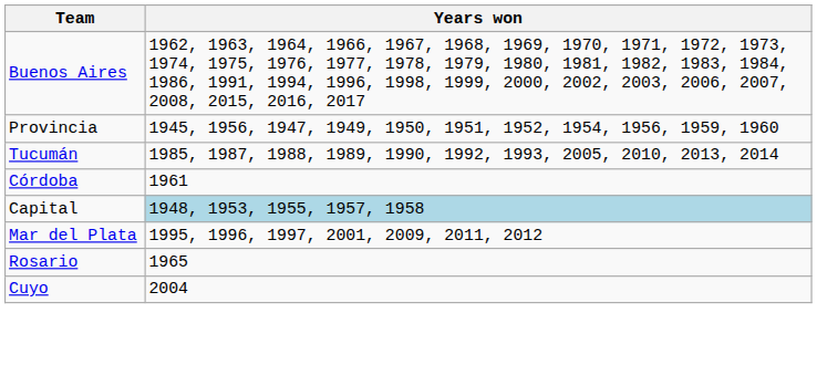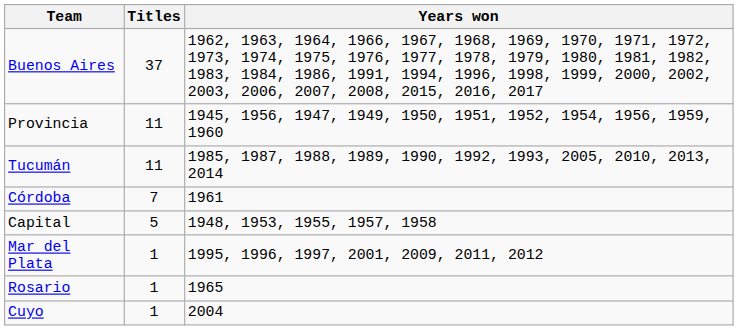 <table class="wikitable sortable" style="text-align:left" width="640">
 <tr>
 <th width=100px>Team</th>
+<th width=40px>Titles</th>
 <th width=500px>Years won</th>
 </tr>
 <tr>
 <td><a href='#'>Buenos Aires</a></td>
+<td align="center">37</td>
 <td>1962, 1963, 1964, 1966, 1967, 1968, 1969, 1970, 1971, 1972, 1973, 1974, 1975, 1976, 1977, 1978, 1979, 1980, 1981, 1982, 1983, 1984, 1986, 1991, 1994, 1996, 1998, 1999, 2000, 2002, 2003, 2006, 2007, 2008, 2015, 2016, 2017</td>
 </tr>
 <tr>
 <td>Provincia</td>
+<td align="center">11</td>
 <td>1945, 1956, 1947, 1949, 1950, 1951, 1952, 1954, 1956, 1959, 1960</td>
 </tr>
 <tr>
 <td><a href='#'>Tucumán</a></td>
+<td align="center">11</td>
 <td>1985, 1987, 1988, 1989, 1990, 1992, 1993, 2005, 2010, 2013, 2014</td>
 </tr>
 <tr>
 <td><a href='#'>Córdoba</a></td>
+<td align="center">7</td>
 <td>1961</td>
 </tr>
 <tr>
 <td>Capital</td>
-<td style="background: lightblue;">1948, 1953, 1955, 1957, 1958</td>
+<td align="center">5</td>
+<td>1948, 1953, 1955, 1957, 1958</td>
 </tr>
 <tr>
 <td><a href='#'>Mar del Plata</a></td>
+<td align="center">1</td>
 <td>1995, 1996, 1997, 2001, 2009, 2011, 2012</td>
 </tr>
 <tr>
 <td><a href='#'>Rosario</a></td>
+<td align="center">1</td>
 <td>1965</td>
 </tr>
 <tr>
 <td><a href='#'>Cuyo</a></td>
+<td align="center">1</td>
 <td>2004</td>
 </tr>
 </table>
